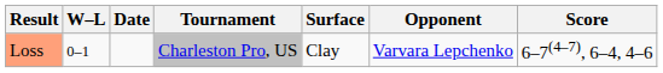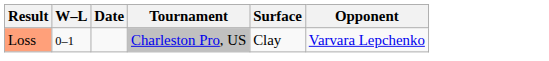 <table class="sortable wikitable">
 <tr>
 <th>Result</th>
 <th class="unsortable">W–L</th>
 <th>Date</th>
 <th>Tournament</th>
 <th>Surface</th>
 <th>Opponent</th>
-<th class="unsortable">Score</th>
 </tr>
 <tr>
 <td style="background:#ffa07a;">Loss</td>
 <td><small>0–1</small></td>
 <td><a href='#'></a></td>
 <td bgcolor=silver><a href='#'>Charleston Pro</a>, US</td>
 <td>Clay</td>
 <td> <a href='#'>Varvara Lepchenko</a></td>
-<td>6–7<sup>(4–7)</sup>, 6–4, 4–6</td>
 </tr>
 </table>
